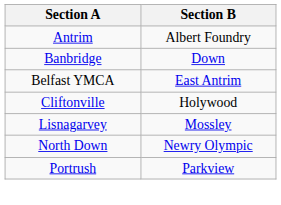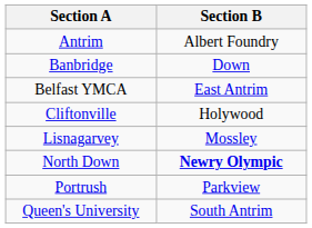 <table class="wikitable" style="margin: 1em auto 1em auto">
 <tr>
 <th width="150">Section A</th>
 <th width="150">Section B</th>
 </tr>
 <tr>
 <td align=center><a href='#'>Antrim</a></td>
 <td align=center>Albert Foundry</td>
 </tr>
 <tr>
 <td align=center><a href='#'>Banbridge</a></td>
 <td align=center><a href='#'>Down</a></td>
 </tr>
 <tr>
 <td align=center>Belfast YMCA</td>
 <td align=center><a href='#'>East Antrim</a></td>
 </tr>
 <tr>
 <td align=center><a href='#'>Cliftonville</a></td>
 <td align=center>Holywood</td>
 </tr>
 <tr>
 <td align=center><a href='#'>Lisnagarvey</a></td>
 <td align=center><a href='#'>Mossley</a></td>
 </tr>
 <tr>
 <td align=center><a href='#'>North Down</a></td>
-<td align=center><a href='#'>Newry Olympic</a></td>
+<td align=center><strong><a href='#'>Newry Olympic</a></strong></td>
 </tr>
 <tr>
 <td align=center><a href='#'>Portrush</a></td>
 <td align=center><a href='#'>Parkview</a></td>
 </tr>
+<tr>
+<td align=center><a href='#'>Queen's University</a></td>
+<td align=center><a href='#'>South Antrim</a></td>
+</tr>
 </table>
